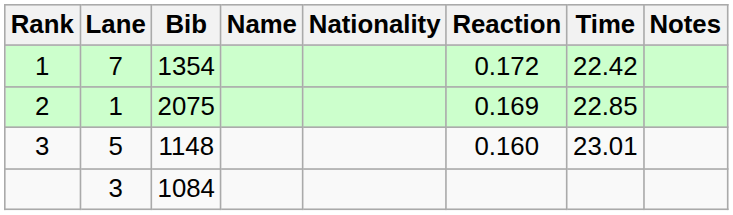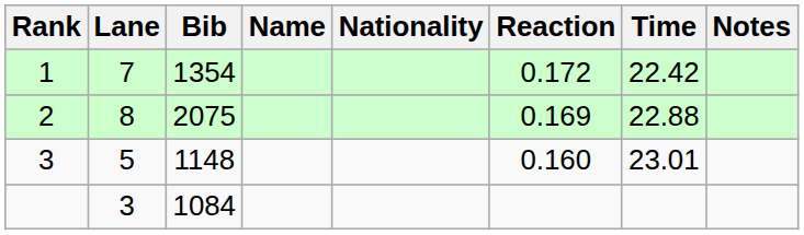 <table class="wikitable sortable" style="text-align:center">
 <tr>
 <th>Rank</th>
 <th>Lane</th>
 <th>Bib</th>
 <th>Name</th>
 <th>Nationality</th>
 <th>Reaction</th>
 <th>Time</th>
 <th>Notes</th>
 </tr>
 <tr bgcolor=ccffcc>
 <td>1</td>
 <td>7</td>
 <td>1354</td>
 <td align=left></td>
 <td align=left></td>
 <td>0.172</td>
 <td>22.42</td>
 <td><strong></strong></td>
 </tr>
 <tr bgcolor=ccffcc>
 <td>2</td>
-<td>1</td>
+<td>8</td>
 <td>2075</td>
 <td align=left></td>
 <td align=left></td>
 <td>0.169</td>
-<td>22.85</td>
+<td>22.88</td>
 <td><strong></strong></td>
 </tr>
 <tr>
 <td>3</td>
 <td>5</td>
 <td>1148</td>
 <td align=left></td>
 <td align=left></td>
 <td>0.160</td>
 <td>23.01</td>
 <td></td>
 </tr>
 <tr>
 <td></td>
 <td>3</td>
 <td>1084</td>
 <td align=left></td>
 <td align=left></td>
 <td></td>
 <td></td>
 <td><strong></strong></td>
 </tr>
 </table>
